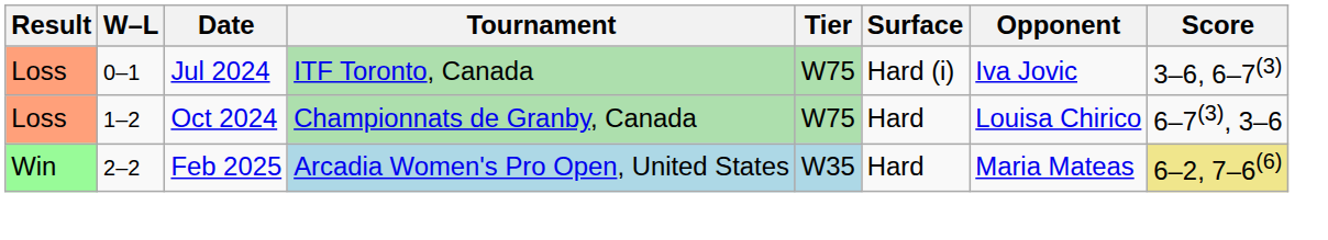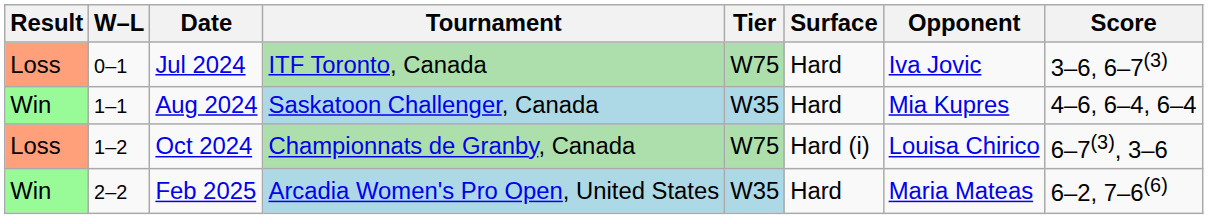 <table class="sortable wikitable">
 <tr>
 <th>Result</th>
 <th class="unsortable">W–L</th>
 <th>Date</th>
 <th>Tournament</th>
 <th>Tier</th>
 <th>Surface</th>
 <th>Opponent</th>
 <th class="unsortable">Score</th>
 </tr>
 <tr>
 <td style="background:#ffa07a;">Loss</td>
 <td><small>0–1</small></td>
 <td><a href='#'>Jul 2024</a></td>
 <td style="background:#addfad;"><a href='#'>ITF Toronto</a>, Canada</td>
 <td style="background:#addfad;">W75</td>
-<td>Hard (i)</td>
+<td>Hard</td>
 <td> <a href='#'>Iva Jovic</a></td>
 <td>3–6, 6–7<sup>(3)</sup></td>
+</tr>
+<tr>
+<td style="background:#98fb98;">Win</td>
+<td><small>1–1</small></td>
+<td><a href='#'>Aug 2024</a></td>
+<td style="background:lightblue;"><a href='#'>Saskatoon Challenger</a>, Canada</td>
+<td style="background:lightblue;">W35</td>
+<td>Hard</td>
+<td> <a href='#'>Mia Kupres</a></td>
+<td>4–6, 6–4, 6–4</td>
 </tr>
 <tr>
 <td style="background:#ffa07a;">Loss</td>
 <td><small>1–2</small></td>
 <td><a href='#'>Oct 2024</a></td>
 <td style="background:#addfad;"><a href='#'>Championnats de Granby</a>, Canada</td>
 <td style="background:#addfad;">W75</td>
-<td>Hard</td>
+<td>Hard (i)</td>
 <td> <a href='#'>Louisa Chirico</a></td>
 <td>6–7<sup>(3)</sup>, 3–6</td>
 </tr>
 <tr>
 <td style="background:#98fb98;">Win</td>
 <td><small>2–2</small></td>
 <td><a href='#'>Feb 2025</a></td>
 <td style="background:lightblue;"><a href='#'>Arcadia Women's Pro Open</a>, United States</td>
 <td style="background:lightblue;">W35</td>
 <td>Hard</td>
 <td> <a href='#'>Maria Mateas</a></td>
-<td style="background: khaki;">6–2, 7–6<sup>(6)</sup></td>
+<td>6–2, 7–6<sup>(6)</sup></td>
 </tr>
 </table>
